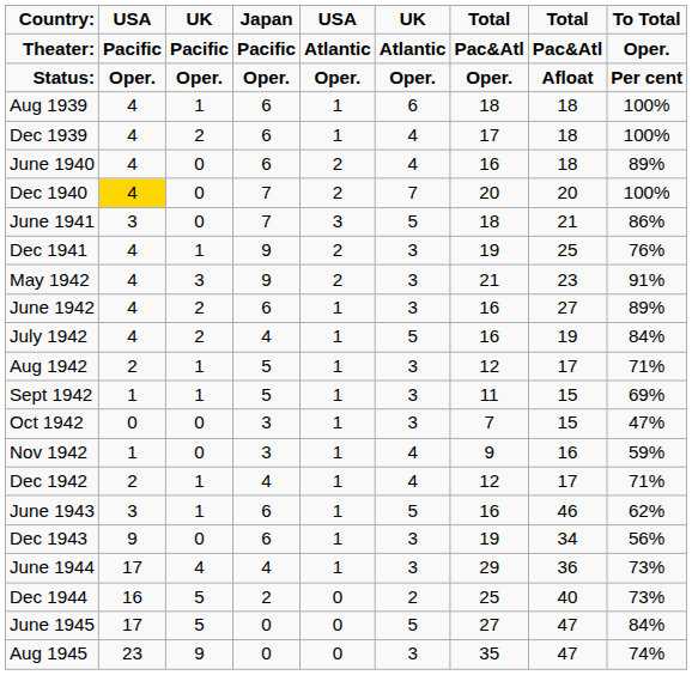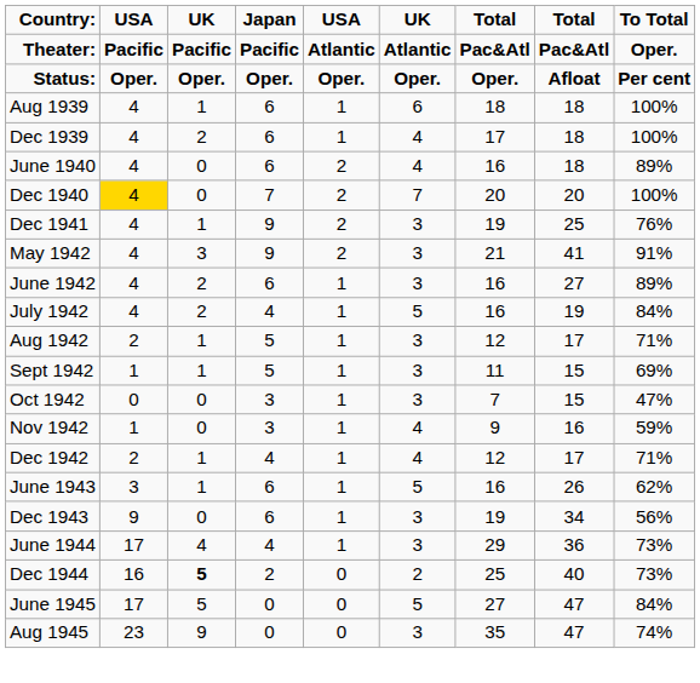 <table class="wikitable" border="1" style="border-collapse: collapse;">
 <tr>
 <td align="right"><strong>Country:</strong></td>
 <td align="center"><strong>USA</strong></td>
 <td align="center"><strong>UK</strong></td>
 <td align="center"><strong>Japan</strong></td>
 <td align="center"><strong>USA</strong></td>
 <td align="center"><strong>UK</strong></td>
 <td align="center"><strong>Total</strong></td>
 <td align="center"><strong>Total</strong></td>
 <td align="center"><strong>To Total</strong></td>
 </tr>
 <tr>
 <td align="right"><strong>Theater:</strong></td>
 <td align="center"><strong>Pacific</strong></td>
 <td align="center"><strong>Pacific</strong></td>
 <td align="center"><strong>Pacific</strong></td>
 <td align="center"><strong>Atlantic</strong></td>
 <td align="center"><strong>Atlantic</strong></td>
 <td align="center"><strong>Pac&Atl</strong></td>
 <td align="center"><strong>Pac&Atl</strong></td>
 <td align="center"><strong>Oper.</strong></td>
 </tr>
 <tr>
 <td align="right"><strong>Status:</strong></td>
 <td align="center"><strong>Oper.</strong></td>
 <td align="center"><strong>Oper.</strong></td>
 <td align="center"><strong>Oper.</strong></td>
 <td align="center"><strong>Oper.</strong></td>
 <td align="center"><strong>Oper.</strong></td>
 <td align="center"><strong>Oper.</strong></td>
 <td align="center"><strong>Afloat</strong></td>
 <td align="center"><strong>Per cent</strong></td>
 </tr>
 <tr>
 <td>Aug 1939</td>
 <td align="center">4</td>
 <td align="center">1</td>
 <td align="center">6</td>
 <td align="center">1</td>
 <td align="center">6</td>
 <td align="center">18</td>
 <td align="center">18</td>
 <td align="center">100%</td>
 </tr>
 <tr>
 <td>Dec 1939</td>
 <td align="center">4</td>
 <td align="center">2</td>
 <td align="center">6</td>
 <td align="center">1</td>
 <td align="center">4</td>
 <td align="center">17</td>
 <td align="center">18</td>
 <td align="center">100%</td>
 </tr>
 <tr>
 <td>June 1940</td>
 <td align="center">4</td>
 <td align="center">0</td>
 <td align="center">6</td>
 <td align="center">2</td>
 <td align="center">4</td>
 <td align="center">16</td>
 <td align="center">18</td>
 <td align="center">89%</td>
 </tr>
 <tr>
 <td>Dec 1940</td>
 <td align="center" style="background: gold;">4</td>
 <td align="center">0</td>
 <td align="center">7</td>
 <td align="center">2</td>
 <td align="center">7</td>
 <td align="center">20</td>
 <td align="center">20</td>
 <td align="center">100%</td>
 </tr>
 <tr>
-<td>June 1941</td>
-<td align="center">3</td>
-<td align="center">0</td>
-<td align="center">7</td>
-<td align="center">3</td>
-<td align="center">5</td>
-<td align="center">18</td>
-<td align="center">21</td>
-<td align="center">86%</td>
-</tr>
-<tr>
 <td>Dec 1941</td>
 <td align="center">4</td>
 <td align="center">1</td>
 <td align="center">9</td>
 <td align="center">2</td>
 <td align="center">3</td>
 <td align="center">19</td>
 <td align="center">25</td>
 <td align="center">76%</td>
 </tr>
 <tr>
 <td>May 1942</td>
 <td align="center">4</td>
 <td align="center">3</td>
 <td align="center">9</td>
 <td align="center">2</td>
 <td align="center">3</td>
 <td align="center">21</td>
-<td align="center">23</td>
+<td align="center">41</td>
 <td align="center">91%</td>
 </tr>
 <tr>
 <td>June 1942</td>
 <td align="center">4</td>
 <td align="center">2</td>
 <td align="center">6</td>
 <td align="center">1</td>
 <td align="center">3</td>
 <td align="center">16</td>
 <td align="center">27</td>
 <td align="center">89%</td>
 </tr>
 <tr>
 <td>July 1942</td>
 <td align="center">4</td>
 <td align="center">2</td>
 <td align="center">4</td>
 <td align="center">1</td>
 <td align="center">5</td>
 <td align="center">16</td>
 <td align="center">19</td>
 <td align="center">84%</td>
 </tr>
 <tr>
 <td>Aug 1942</td>
 <td align="center">2</td>
 <td align="center">1</td>
 <td align="center">5</td>
 <td align="center">1</td>
 <td align="center">3</td>
 <td align="center">12</td>
 <td align="center">17</td>
 <td align="center">71%</td>
 </tr>
 <tr>
 <td>Sept 1942</td>
 <td align="center">1</td>
 <td align="center">1</td>
 <td align="center">5</td>
 <td align="center">1</td>
 <td align="center">3</td>
 <td align="center">11</td>
 <td align="center">15</td>
 <td align="center">69%</td>
 </tr>
 <tr>
 <td>Oct 1942</td>
 <td align="center">0</td>
 <td align="center">0</td>
 <td align="center">3</td>
 <td align="center">1</td>
 <td align="center">3</td>
 <td align="center">7</td>
 <td align="center">15</td>
 <td align="center">47%</td>
 </tr>
 <tr>
 <td>Nov 1942</td>
 <td align="center">1</td>
 <td align="center">0</td>
 <td align="center">3</td>
 <td align="center">1</td>
 <td align="center">4</td>
 <td align="center">9</td>
 <td align="center">16</td>
 <td align="center">59%</td>
 </tr>
 <tr>
 <td>Dec 1942</td>
 <td align="center">2</td>
 <td align="center">1</td>
 <td align="center">4</td>
 <td align="center">1</td>
 <td align="center">4</td>
 <td align="center">12</td>
 <td align="center">17</td>
 <td align="center">71%</td>
 </tr>
 <tr>
 <td>June 1943</td>
 <td align="center">3</td>
 <td align="center">1</td>
 <td align="center">6</td>
 <td align="center">1</td>
 <td align="center">5</td>
 <td align="center">16</td>
-<td align="center">46</td>
+<td align="center">26</td>
 <td align="center">62%</td>
 </tr>
 <tr>
 <td>Dec 1943</td>
 <td align="center">9</td>
 <td align="center">0</td>
 <td align="center">6</td>
 <td align="center">1</td>
 <td align="center">3</td>
 <td align="center">19</td>
 <td align="center">34</td>
 <td align="center">56%</td>
 </tr>
 <tr>
 <td>June 1944</td>
 <td align="center">17</td>
 <td align="center">4</td>
 <td align="center">4</td>
 <td align="center">1</td>
 <td align="center">3</td>
 <td align="center">29</td>
 <td align="center">36</td>
 <td align="center">73%</td>
 </tr>
 <tr>
 <td>Dec 1944</td>
 <td align="center">16</td>
-<td align="center">5</td>
+<td align="center"><strong>5</strong></td>
 <td align="center">2</td>
 <td align="center">0</td>
 <td align="center">2</td>
 <td align="center">25</td>
 <td align="center">40</td>
 <td align="center">73%</td>
 </tr>
 <tr>
 <td>June 1945</td>
 <td align="center">17</td>
 <td align="center">5</td>
 <td align="center">0</td>
 <td align="center">0</td>
 <td align="center">5</td>
 <td align="center">27</td>
 <td align="center">47</td>
 <td align="center">84%</td>
 </tr>
 <tr>
 <td>Aug 1945</td>
 <td align="center">23</td>
 <td align="center">9</td>
 <td align="center">0</td>
 <td align="center">0</td>
 <td align="center">3</td>
 <td align="center">35</td>
 <td align="center">47</td>
 <td align="center">74%</td>
 </tr>
 </table>
